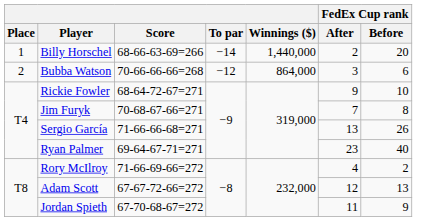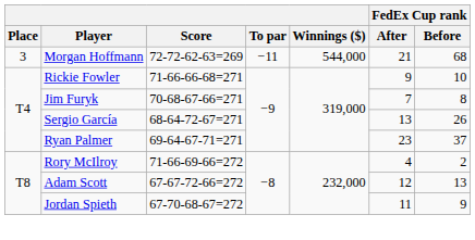 <table class=wikitable>
 <tr>
 <th colspan=5></th>
 <th colspan=2>FedEx Cup rank</th>
 </tr>
 <tr>
 <th>Place</th>
 <th>Player</th>
 <th>Score</th>
 <th>To par</th>
 <th>Winnings ($)</th>
 <th>After</th>
 <th>Before</th>
 </tr>
 <tr>
-<td align=center>1</td>
-<td> <a href='#'>Billy Horschel</a></td>
-<td>68-66-63-69=266</td>
-<td align=center>−14</td>
-<td align=right>1,440,000</td>
-<td align=right>2</td>
-<td align=right>20</td>
-</tr>
-<tr>
-<td align=center>2</td>
-<td> <a href='#'>Bubba Watson</a></td>
-<td>70-66-66-66=268</td>
-<td align=center>−12</td>
-<td align=right>864,000</td>
-<td align=right>3</td>
-<td align=right>6</td>
+<td align=center>3</td>
+<td> <a href='#'>Morgan Hoffmann</a></td>
+<td>72-72-62-63=269</td>
+<td align=center>−11</td>
+<td align=right>544,000</td>
+<td align=right>21</td>
+<td align=right>68</td>
 </tr>
 <tr>
 <td rowspan=4 align=center>T4</td>
 <td> <a href='#'>Rickie Fowler</a></td>
-<td>68-64-72-67=271</td>
+<td>71-66-66-68=271</td>
 <td rowspan=4 align=center>−9</td>
 <td rowspan=4 align=right>319,000</td>
 <td align=right>9</td>
 <td align=right>10</td>
 </tr>
 <tr>
 <td> <a href='#'>Jim Furyk</a></td>
 <td>70-68-67-66=271</td>
 <td align=right>7</td>
 <td align=right>8</td>
 </tr>
 <tr>
 <td> <a href='#'>Sergio García</a></td>
-<td>71-66-66-68=271</td>
+<td>68-64-72-67=271</td>
 <td align=right>13</td>
 <td align=right>26</td>
 </tr>
 <tr>
 <td> <a href='#'>Ryan Palmer</a></td>
 <td>69-64-67-71=271</td>
 <td align=right>23</td>
-<td align=right>40</td>
+<td align=right>37</td>
 </tr>
 <tr>
 <td rowspan=3 align=center>T8</td>
 <td> <a href='#'>Rory McIlroy</a></td>
 <td>71-66-69-66=272</td>
 <td rowspan=3 align=center>−8</td>
 <td rowspan=3 align=right>232,000</td>
 <td align=right>4</td>
 <td align=right>2</td>
 </tr>
 <tr>
 <td> <a href='#'>Adam Scott</a></td>
 <td>67-67-72-66=272</td>
 <td align=right>12</td>
 <td align=right>13</td>
 </tr>
 <tr>
 <td> <a href='#'>Jordan Spieth</a></td>
 <td>67-70-68-67=272</td>
 <td align=right>11</td>
 <td align=right>9</td>
 </tr>
 </table>
